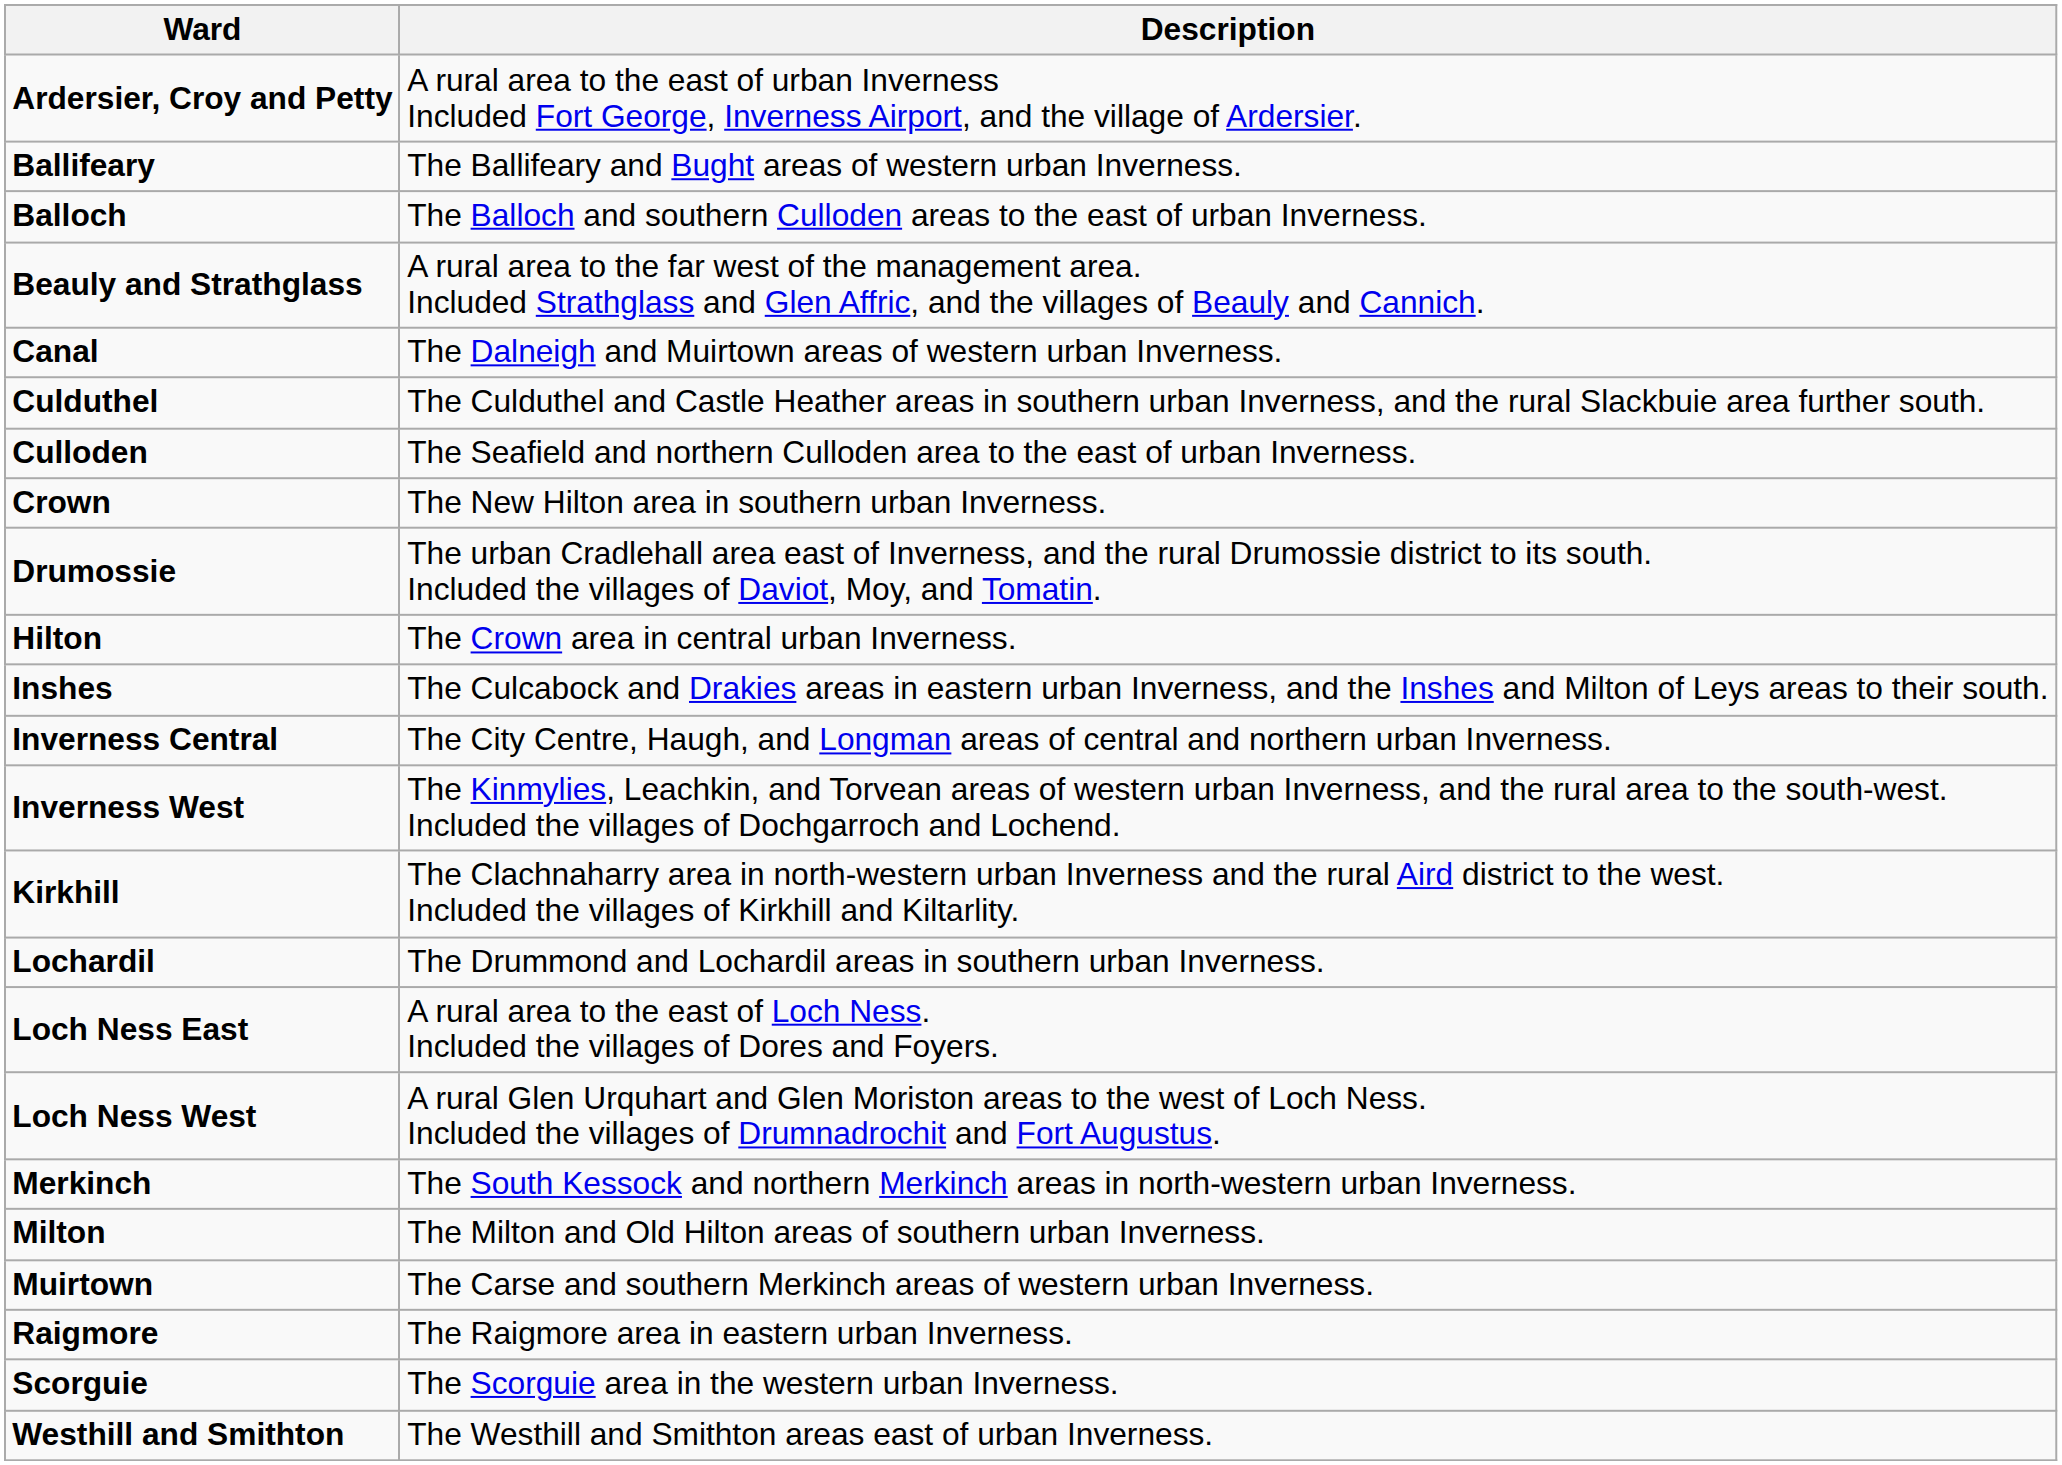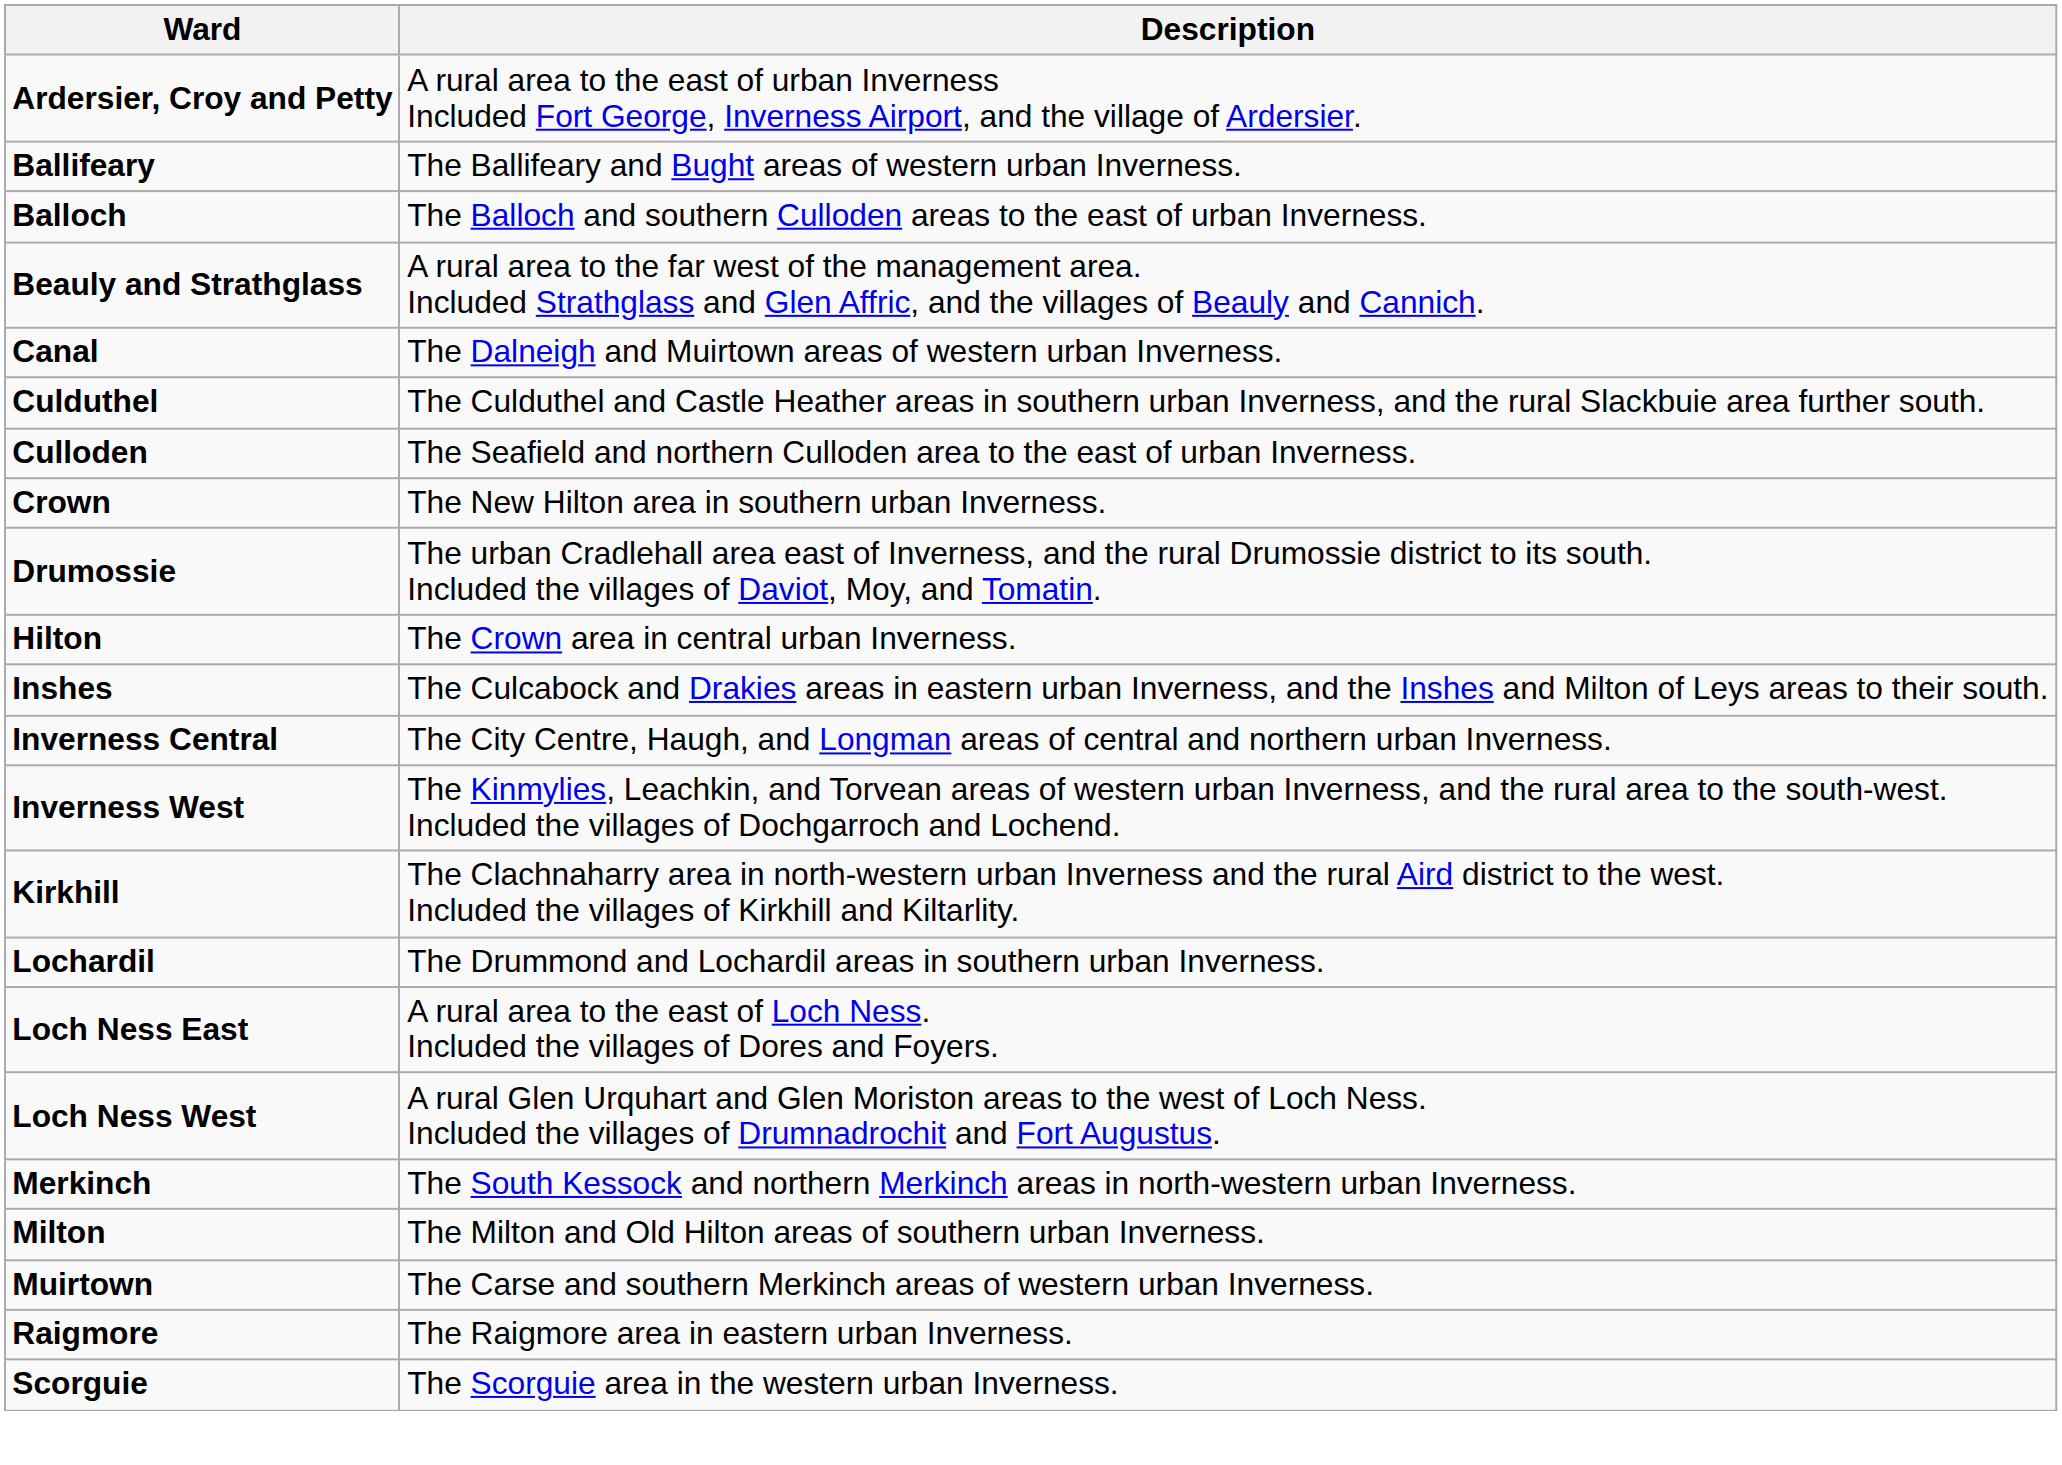 <table class="wikitable">
 <tr>
 <th>Ward</th>
 <th>Description</th>
 </tr>
 <tr>
 <td><strong>Ardersier, Croy and Petty</strong></td>
 <td>A rural area to the east of urban Inverness <br> Included <a href='#'>Fort George</a>, <a href='#'>Inverness Airport</a>, and the village of <a href='#'>Ardersier</a>.</td>
 </tr>
 <tr>
 <td><strong>Ballifeary</strong></td>
 <td>The Ballifeary and <a href='#'>Bught</a> areas of western urban Inverness.</td>
 </tr>
 <tr>
 <td><strong>Balloch</strong></td>
 <td>The <a href='#'>Balloch</a> and southern <a href='#'>Culloden</a> areas to the east of urban Inverness.</td>
 </tr>
 <tr>
 <td><strong>Beauly and Strathglass</strong></td>
 <td>A rural area to the far west of the management area. <br> Included <a href='#'>Strathglass</a> and <a href='#'>Glen Affric</a>, and the villages of <a href='#'>Beauly</a> and <a href='#'>Cannich</a>.</td>
 </tr>
 <tr>
 <td><strong>Canal</strong></td>
 <td>The <a href='#'>Dalneigh</a> and Muirtown areas of western urban Inverness.</td>
 </tr>
 <tr>
 <td><strong>Culduthel</strong></td>
 <td>The Culduthel and Castle Heather areas in southern urban Inverness, and the rural Slackbuie area further south.</td>
 </tr>
 <tr>
 <td><strong>Culloden</strong></td>
 <td>The Seafield and northern Culloden area to the east of urban Inverness.</td>
 </tr>
 <tr>
 <td><strong>Crown</strong></td>
 <td>The New Hilton area in southern urban Inverness.</td>
 </tr>
 <tr>
 <td><strong>Drumossie</strong></td>
 <td>The urban Cradlehall area east of Inverness, and the rural Drumossie district to its south. <br> Included the villages of <a href='#'>Daviot</a>, Moy, and <a href='#'>Tomatin</a>.</td>
 </tr>
 <tr>
 <td><strong>Hilton</strong></td>
 <td>The <a href='#'>Crown</a> area in central urban Inverness.</td>
 </tr>
 <tr>
 <td><strong>Inshes</strong></td>
 <td>The Culcabock and <a href='#'>Drakies</a> areas in eastern urban Inverness, and the <a href='#'>Inshes</a> and Milton of Leys areas to their south.</td>
 </tr>
 <tr>
 <td><strong>Inverness Central</strong></td>
 <td>The City Centre, Haugh, and <a href='#'>Longman</a> areas of central and northern urban Inverness.</td>
 </tr>
 <tr>
 <td><strong>Inverness West</strong></td>
 <td>The <a href='#'>Kinmylies</a>, Leachkin, and Torvean areas of western urban Inverness, and the rural area to the south-west. <br> Included the villages of Dochgarroch and Lochend.</td>
 </tr>
 <tr>
 <td><strong>Kirkhill</strong></td>
 <td>The Clachnaharry area in north-western urban Inverness and the rural <a href='#'>Aird</a> district to the west. <br> Included the villages of Kirkhill and Kiltarlity.</td>
 </tr>
 <tr>
 <td><strong>Lochardil</strong></td>
 <td>The Drummond and Lochardil areas in southern urban Inverness.</td>
 </tr>
 <tr>
 <td><strong>Loch Ness East</strong></td>
 <td>A rural area to the east of <a href='#'>Loch Ness</a>. <br> Included the villages of Dores and Foyers.</td>
 </tr>
 <tr>
 <td><strong>Loch Ness West</strong></td>
 <td>A rural Glen Urquhart and Glen Moriston areas to the west of Loch Ness. <br> Included the villages of <a href='#'>Drumnadrochit</a> and <a href='#'>Fort Augustus</a>.</td>
 </tr>
 <tr>
 <td><strong>Merkinch</strong></td>
 <td>The <a href='#'>South Kessock</a> and northern <a href='#'>Merkinch</a> areas in north-western urban Inverness.</td>
 </tr>
 <tr>
 <td><strong>Milton</strong></td>
 <td>The Milton and Old Hilton areas of southern urban Inverness.</td>
 </tr>
 <tr>
 <td><strong>Muirtown</strong></td>
 <td>The Carse and southern Merkinch areas of western urban Inverness.</td>
 </tr>
 <tr>
 <td><strong>Raigmore</strong></td>
 <td>The Raigmore area in eastern urban Inverness.</td>
 </tr>
 <tr>
 <td><strong>Scorguie</strong></td>
 <td>The <a href='#'>Scorguie</a> area in the western urban Inverness.</td>
 </tr>
-<tr>
-<td><strong>Westhill and Smithton</strong></td>
-<td>The Westhill and Smithton areas east of urban Inverness.</td>
-</tr>
 </table>
